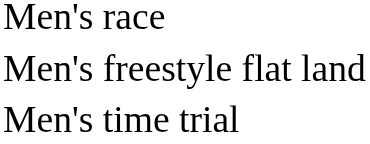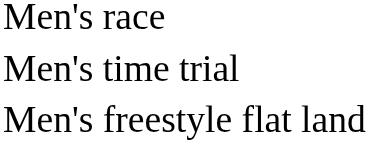 <table>
 <tr>
 <td>Men's race</td>
+<td></td>
+<td></td>
+<td></td>
+</tr>
+<tr>
+<td>Men's time trial</td>
 <td></td>
 <td></td>
 <td></td>
 </tr>
 <tr>
 <td>Men's freestyle flat land</td>
 <td></td>
 <td></td>
 <td></td>
 </tr>
-<tr>
-<td>Men's time trial</td>
-<td></td>
-<td></td>
-<td></td>
-</tr>
 </table>
